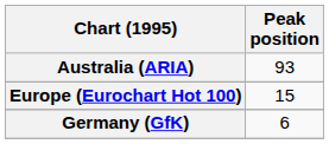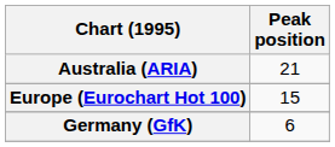 <table class="wikitable plainrowheaders" style="text-align:center">
 <tr>
 <th scope="col">Chart (1995)</th>
 <th scope="col">Peak<br>position</th>
 </tr>
 <tr>
 <th scope="row">Australia (<a href='#'>ARIA</a>)</th>
-<td>93</td>
+<td>21</td>
 </tr>
 <tr>
 </tr>
 <tr>
 <th scope="row">Europe (<a href='#'>Eurochart Hot 100</a>)</th>
 <td>15</td>
 </tr>
 <tr>
 </tr>
 <tr>
 <th scope="row">Germany (<a href='#'>GfK</a>)</th>
 <td>6</td>
 </tr>
 <tr>
 </tr>
 <tr>
 </tr>
 <tr>
 </tr>
 <tr>
 </tr>
 </table>
